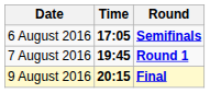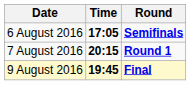 <table class="wikitable">
 <tr>
 <th>Date</th>
 <th>Time</th>
 <th>Round</th>
 </tr>
 <tr>
 <td>6 August 2016</td>
 <td><strong>17:05</strong></td>
 <td><strong><a href='#'>Semifinals</a></strong></td>
 </tr>
 <tr>
 <td>7 August 2016</td>
-<td><strong>19:45</strong></td>
+<td><strong>20:15</strong></td>
 <td><strong><a href='#'>Round 1</a></strong></td>
 </tr>
 <tr style=background:lemonchiffon>
 <td>9 August 2016</td>
-<td><strong>20:15</strong></td>
+<td><strong>19:45</strong></td>
 <td><strong><a href='#'>Final</a></strong></td>
 </tr>
 </table>
